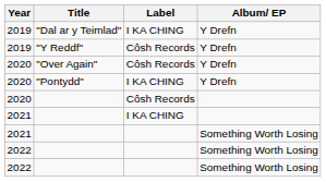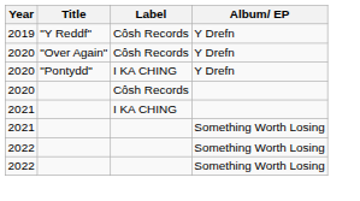 <table class="wikitable">
 <tr>
 <th>Year</th>
 <th>Title</th>
 <th>Label</th>
 <th>Album/ EP</th>
-</tr>
-<tr>
-<td>2019</td>
-<td>"Dal ar y Teimlad"</td>
-<td>I KA CHING</td>
-<td>Y Drefn</td>
 </tr>
 <tr>
 <td>2019</td>
 <td>"Y Reddf"</td>
 <td>Côsh Records</td>
 <td>Y Drefn</td>
 </tr>
 <tr>
 <td>2020</td>
 <td>"Over Again"</td>
 <td>Côsh Records</td>
 <td>Y Drefn</td>
 </tr>
 <tr>
 <td>2020</td>
 <td>"Pontydd"</td>
 <td>I KA CHING</td>
 <td>Y Drefn</td>
 </tr>
 <tr>
 <td>2020</td>
 <td></td>
 <td>Côsh Records</td>
 <td></td>
 </tr>
 <tr>
 <td>2021</td>
 <td></td>
 <td>I KA CHING</td>
 <td></td>
 </tr>
 <tr>
 <td>2021</td>
 <td></td>
 <td></td>
 <td>Something Worth Losing</td>
 </tr>
 <tr>
 <td>2022</td>
 <td></td>
 <td></td>
 <td>Something Worth Losing</td>
 </tr>
 <tr>
 <td>2022</td>
 <td></td>
 <td></td>
 <td>Something Worth Losing</td>
 </tr>
 </table>
